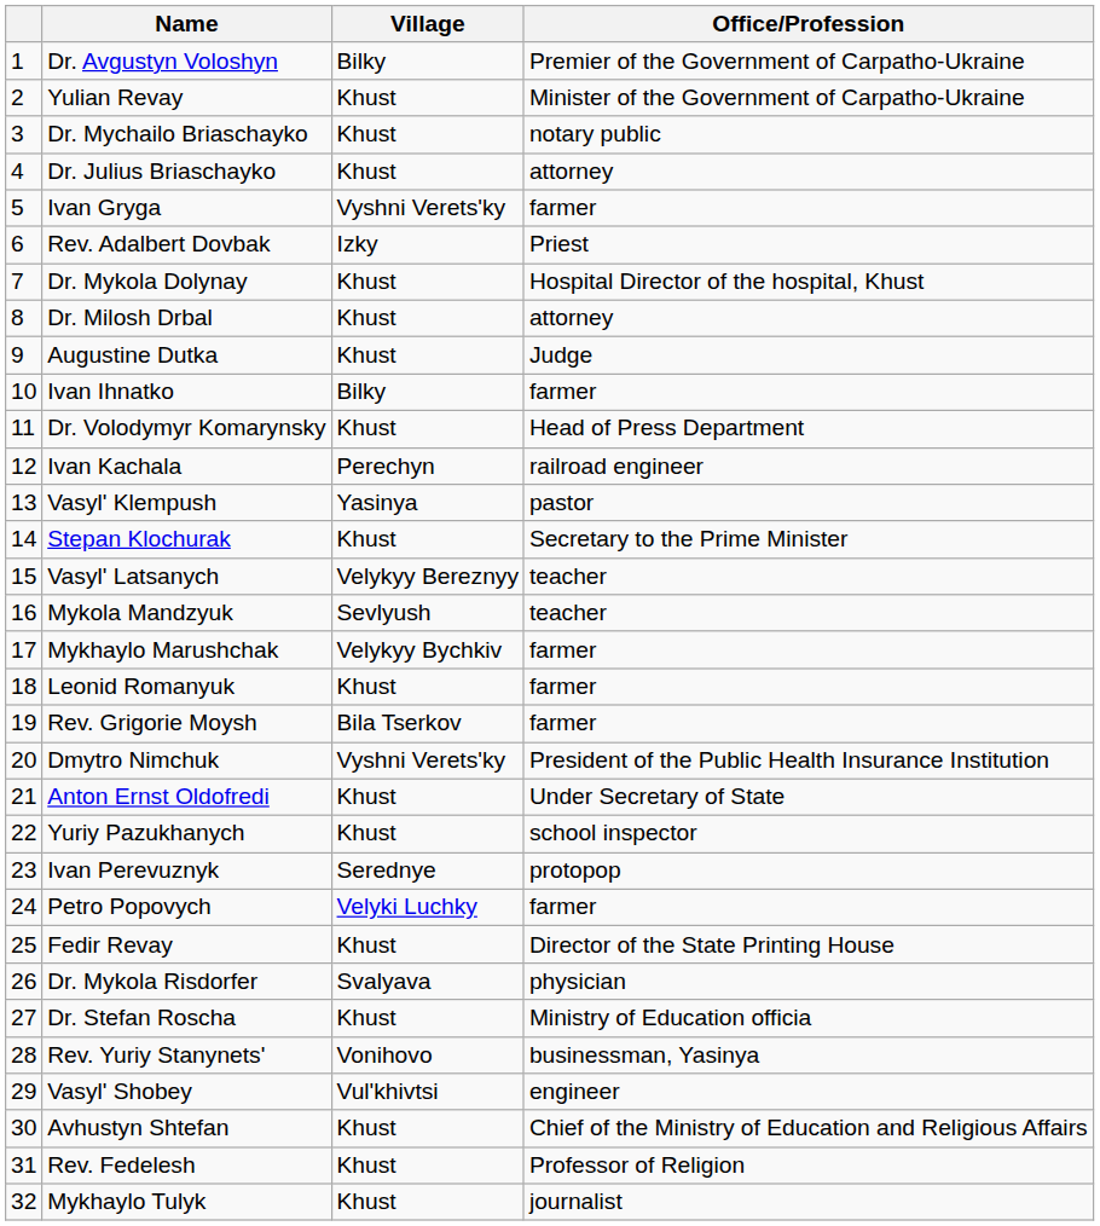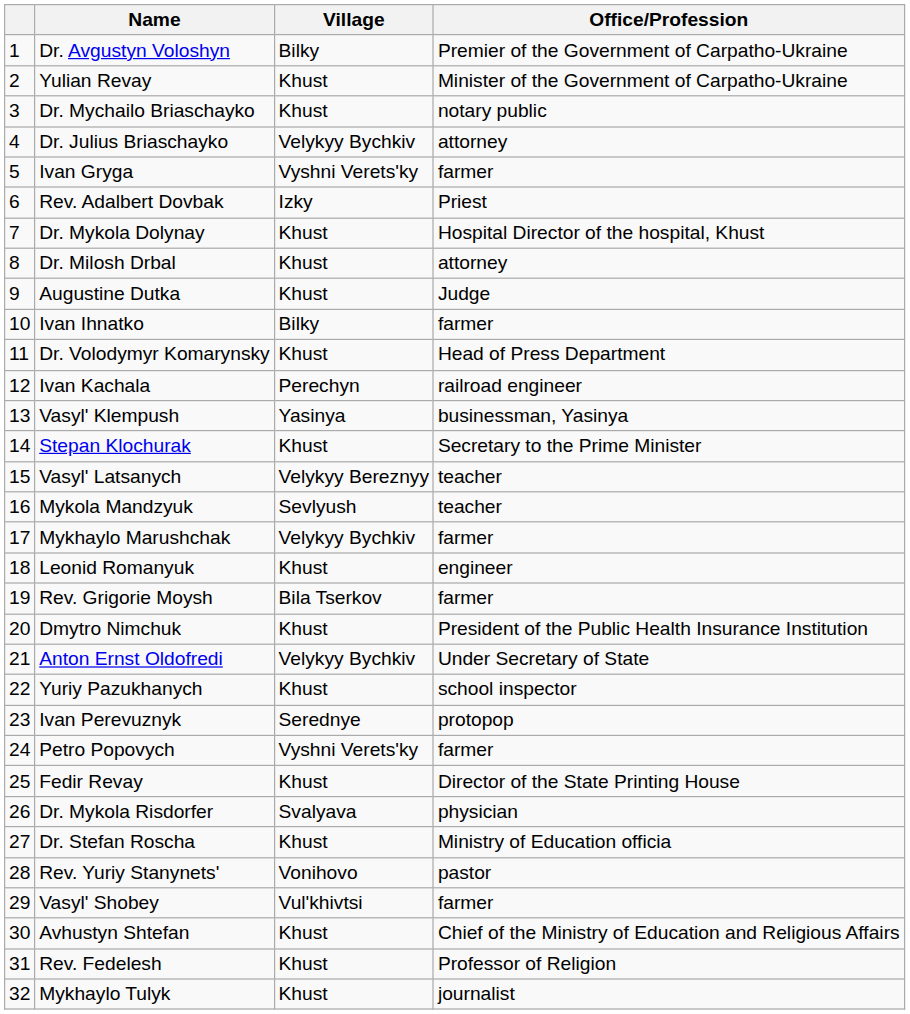 <table class="wikitable">
 <tr>
 <th></th>
 <th>Name</th>
 <th>Village</th>
 <th>Office/Profession</th>
 </tr>
 <tr>
 <td>1</td>
 <td>Dr. <a href='#'>Avgustyn Voloshyn</a></td>
 <td>Bilky</td>
 <td>Premier of the Government of Carpatho-Ukraine</td>
 </tr>
 <tr>
 <td>2</td>
 <td>Yulian Revay</td>
 <td>Khust</td>
 <td>Minister of the Government of Carpatho-Ukraine</td>
 </tr>
 <tr>
 <td>3</td>
 <td>Dr. Mychailo Briaschayko</td>
 <td>Khust</td>
 <td>notary public</td>
 </tr>
 <tr>
 <td>4</td>
 <td>Dr. Julius Briaschayko</td>
-<td>Khust</td>
+<td>Velykyy Bychkiv</td>
 <td>attorney</td>
 </tr>
 <tr>
 <td>5</td>
 <td>Ivan Gryga</td>
 <td>Vyshni Verets'ky</td>
 <td>farmer</td>
 </tr>
 <tr>
 <td>6</td>
 <td>Rev. Adalbert Dovbak</td>
 <td>Izky</td>
 <td>Priest</td>
 </tr>
 <tr>
 <td>7</td>
 <td>Dr. Mykola Dolynay</td>
 <td>Khust</td>
 <td>Hospital Director of the hospital, Khust</td>
 </tr>
 <tr>
 <td>8</td>
 <td>Dr. Milosh Drbal</td>
 <td>Khust</td>
 <td>attorney</td>
 </tr>
 <tr>
 <td>9</td>
 <td>Augustine Dutka</td>
 <td>Khust</td>
 <td>Judge</td>
 </tr>
 <tr>
 <td>10</td>
 <td>Ivan Ihnatko</td>
 <td>Bilky</td>
 <td>farmer</td>
 </tr>
 <tr>
 <td>11</td>
 <td>Dr. Volodymyr Komarynsky</td>
 <td>Khust</td>
 <td>Head of Press Department</td>
 </tr>
 <tr>
 <td>12</td>
 <td>Ivan Kachala</td>
 <td>Perechyn</td>
 <td>railroad engineer</td>
 </tr>
 <tr>
 <td>13</td>
 <td>Vasyl' Klempush</td>
 <td>Yasinya</td>
-<td>pastor</td>
+<td>businessman, Yasinya</td>
 </tr>
 <tr>
 <td>14</td>
 <td><a href='#'>Stepan Klochurak</a></td>
 <td>Khust</td>
 <td>Secretary to the Prime Minister</td>
 </tr>
 <tr>
 <td>15</td>
 <td>Vasyl' Latsanych</td>
 <td>Velykyy Bereznyy</td>
 <td>teacher</td>
 </tr>
 <tr>
 <td>16</td>
 <td>Mykola Mandzyuk</td>
 <td>Sevlyush</td>
 <td>teacher</td>
 </tr>
 <tr>
 <td>17</td>
 <td>Mykhaylo Marushchak</td>
 <td>Velykyy Bychkiv</td>
 <td>farmer</td>
 </tr>
 <tr>
 <td>18</td>
 <td>Leonid Romanyuk</td>
 <td>Khust</td>
-<td>farmer</td>
+<td>engineer</td>
 </tr>
 <tr>
 <td>19</td>
 <td>Rev. Grigorie Moysh</td>
 <td>Bila Tserkov</td>
 <td>farmer</td>
 </tr>
 <tr>
 <td>20</td>
 <td>Dmytro Nimchuk</td>
-<td>Vyshni Verets'ky</td>
+<td>Khust</td>
 <td>President of the Public Health Insurance Institution</td>
 </tr>
 <tr>
 <td>21</td>
 <td><a href='#'>Anton Ernst Oldofredi</a></td>
-<td>Khust</td>
+<td>Velykyy Bychkiv</td>
 <td>Under Secretary of State</td>
 </tr>
 <tr>
 <td>22</td>
 <td>Yuriy Pazukhanych</td>
 <td>Khust</td>
 <td>school inspector</td>
 </tr>
 <tr>
 <td>23</td>
 <td>Ivan Perevuznyk</td>
 <td>Serednye</td>
 <td>protopop</td>
 </tr>
 <tr>
 <td>24</td>
 <td>Petro Popovych</td>
-<td><a href='#'>Velyki Luchky</a></td>
+<td>Vyshni Verets'ky</td>
 <td>farmer</td>
 </tr>
 <tr>
 <td>25</td>
 <td>Fedir Revay</td>
 <td>Khust</td>
 <td>Director of the State Printing House</td>
 </tr>
 <tr>
 <td>26</td>
 <td>Dr. Mykola Risdorfer</td>
 <td>Svalyava</td>
 <td>physician</td>
 </tr>
 <tr>
 <td>27</td>
 <td>Dr. Stefan Roscha</td>
 <td>Khust</td>
 <td>Ministry of Education officia</td>
 </tr>
 <tr>
 <td>28</td>
 <td>Rev. Yuriy Stanynets'</td>
 <td>Vonihovo</td>
-<td>businessman, Yasinya</td>
+<td>pastor</td>
 </tr>
 <tr>
 <td>29</td>
 <td>Vasyl' Shobey</td>
 <td>Vul'khivtsi</td>
-<td>engineer</td>
+<td>farmer</td>
 </tr>
 <tr>
 <td>30</td>
 <td>Avhustyn Shtefan</td>
 <td>Khust</td>
 <td>Chief of the Ministry of Education and Religious Affairs</td>
 </tr>
 <tr>
 <td>31</td>
 <td>Rev. Fedelesh</td>
 <td>Khust</td>
 <td>Professor of Religion</td>
 </tr>
 <tr>
 <td>32</td>
 <td>Mykhaylo Tulyk</td>
 <td>Khust</td>
 <td>journalist</td>
 </tr>
 </table>
